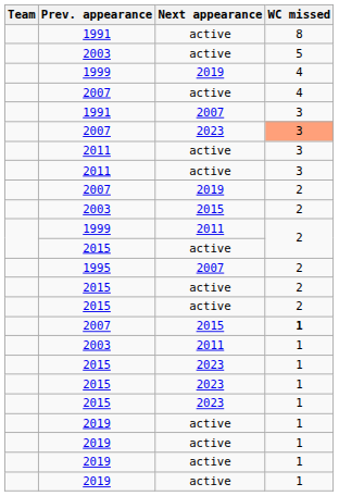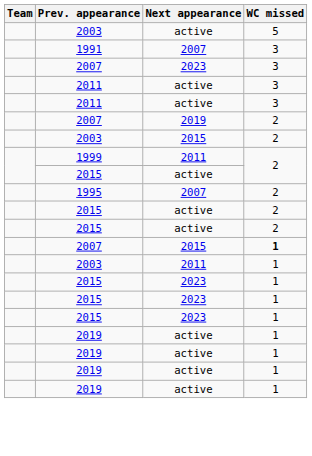 <table class="wikitable" style="text-align:center; font-size:90%;">
 <tr>
 <th>Team</th>
 <th>Prev. appearance</th>
 <th>Next appearance</th>
 <th>WC missed</th>
 </tr>
 <tr>
 <td align=left></td>
-<td><a href='#'>1991</a></td>
-<td>active</td>
-<td>8</td>
-</tr>
-<tr>
-<td align=left></td>
 <td><a href='#'>2003</a></td>
 <td>active</td>
 <td>5</td>
-</tr>
-<tr>
-<td align=left></td>
-<td><a href='#'>1999</a></td>
-<td><a href='#'>2019</a></td>
-<td>4</td>
-</tr>
-<tr>
-<td align=left></td>
-<td><a href='#'>2007</a></td>
-<td>active</td>
-<td>4</td>
 </tr>
 <tr>
 <td align=left></td>
 <td><a href='#'>1991</a></td>
 <td><a href='#'>2007</a></td>
 <td>3</td>
 </tr>
 <tr>
 <td align=left></td>
 <td><a href='#'>2007</a></td>
 <td><a href='#'>2023</a></td>
-<td style="background: lightsalmon;">3</td>
+<td>3</td>
 </tr>
 <tr>
 <td align=left></td>
 <td><a href='#'>2011</a></td>
 <td>active</td>
 <td>3</td>
 </tr>
 <tr>
 <td align=left></td>
 <td><a href='#'>2011</a></td>
 <td>active</td>
 <td>3</td>
 </tr>
 <tr>
 <td align=left></td>
 <td><a href='#'>2007</a></td>
 <td><a href='#'>2019</a></td>
 <td>2</td>
 </tr>
 <tr>
 <td align=left></td>
 <td><a href='#'>2003</a></td>
 <td><a href='#'>2015</a></td>
 <td>2</td>
 </tr>
 <tr>
 <td rowspan=2 align=left></td>
 <td><a href='#'>1999</a></td>
 <td><a href='#'>2011</a></td>
 <td rowspan=2>2</td>
 </tr>
 <tr>
 <td><a href='#'>2015</a></td>
 <td>active</td>
 </tr>
 <tr>
 <td align=left></td>
 <td><a href='#'>1995</a></td>
 <td><a href='#'>2007</a></td>
 <td>2</td>
 </tr>
 <tr>
 <td align=left></td>
 <td><a href='#'>2015</a></td>
 <td>active</td>
 <td>2</td>
 </tr>
 <tr>
 <td align=left></td>
 <td><a href='#'>2015</a></td>
 <td>active</td>
 <td>2</td>
 </tr>
 <tr>
 <td align=left></td>
 <td><a href='#'>2007</a></td>
 <td><a href='#'>2015</a></td>
 <td><strong>1</strong></td>
 </tr>
 <tr>
 <td align=left></td>
 <td><a href='#'>2003</a></td>
 <td><a href='#'>2011</a></td>
 <td>1</td>
 </tr>
 <tr>
 <td align=left></td>
 <td><a href='#'>2015</a></td>
 <td><a href='#'>2023</a></td>
 <td>1</td>
 </tr>
 <tr>
 <td align=left></td>
 <td><a href='#'>2015</a></td>
 <td><a href='#'>2023</a></td>
 <td>1</td>
 </tr>
 <tr>
 <td align=left></td>
 <td><a href='#'>2015</a></td>
 <td><a href='#'>2023</a></td>
 <td>1</td>
 </tr>
 <tr>
 <td align=left></td>
 <td><a href='#'>2019</a></td>
 <td>active</td>
 <td>1</td>
 </tr>
 <tr>
 <td align=left></td>
 <td><a href='#'>2019</a></td>
 <td>active</td>
 <td>1</td>
 </tr>
 <tr>
 <td align=left></td>
 <td><a href='#'>2019</a></td>
 <td>active</td>
 <td>1</td>
 </tr>
 <tr>
 <td align=left></td>
 <td><a href='#'>2019</a></td>
 <td>active</td>
 <td>1</td>
 </tr>
 </table>
